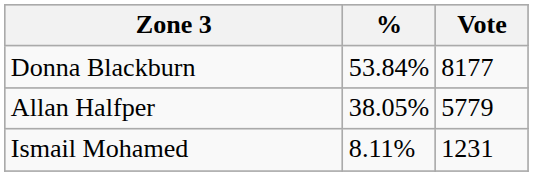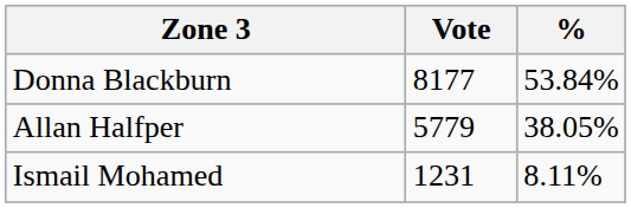 <table class="wikitable">
 <tr>
 <th bgcolor="#DDDDFF" width="200px">Zone 3</th>
+<th bgcolor="#DDDDFF" width="50px">Vote</th>
 <th bgcolor="#DDDDFF" width="30px">%</th>
-<th bgcolor="#DDDDFF" width="50px">Vote</th>
 </tr>
 <tr>
 <td>Donna Blackburn</td>
+<td>8177</td>
 <td>53.84%</td>
-<td>8177</td>
 </tr>
 <tr>
 <td>Allan Halfper</td>
+<td>5779</td>
 <td>38.05%</td>
-<td>5779</td>
 </tr>
 <tr>
 <td>Ismail Mohamed</td>
+<td>1231</td>
 <td>8.11%</td>
-<td>1231</td>
 </tr>
 </table>
